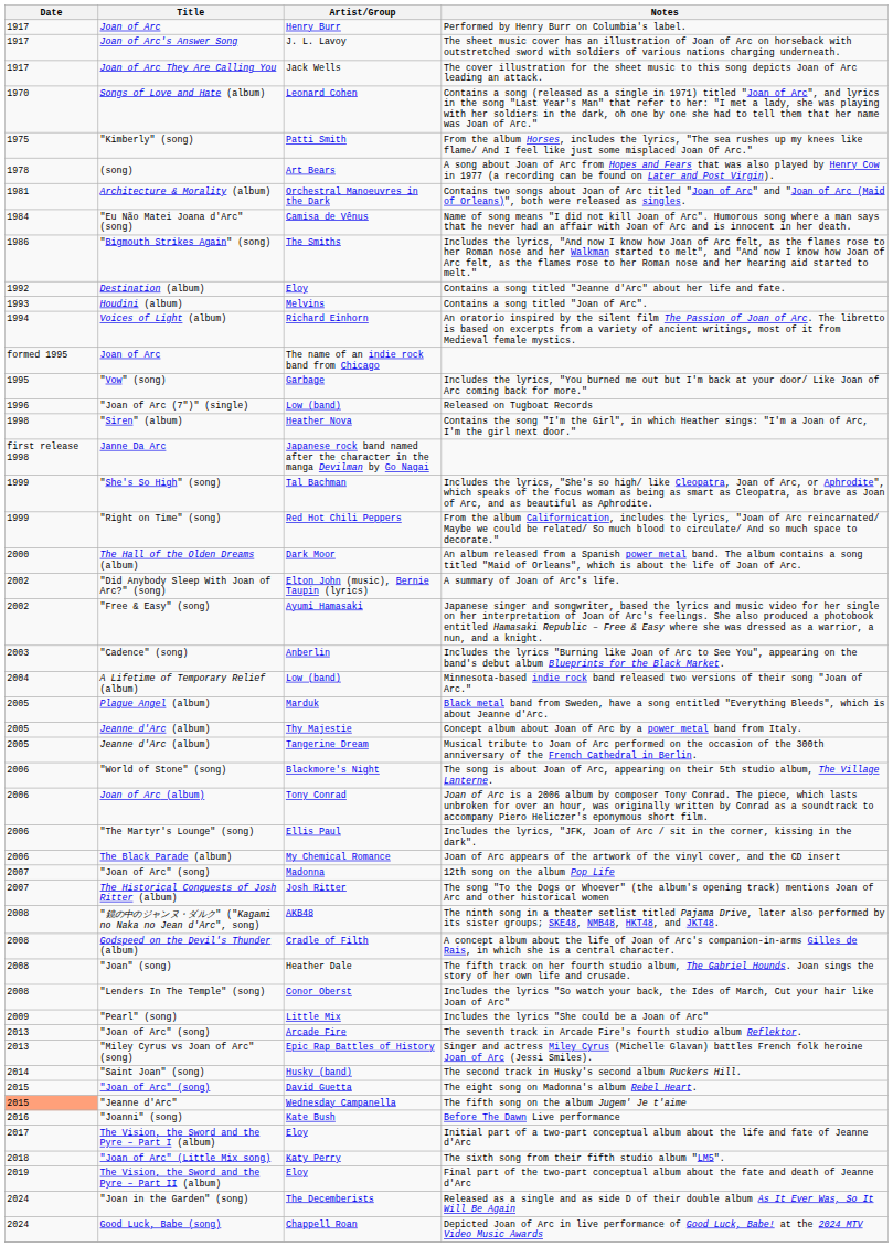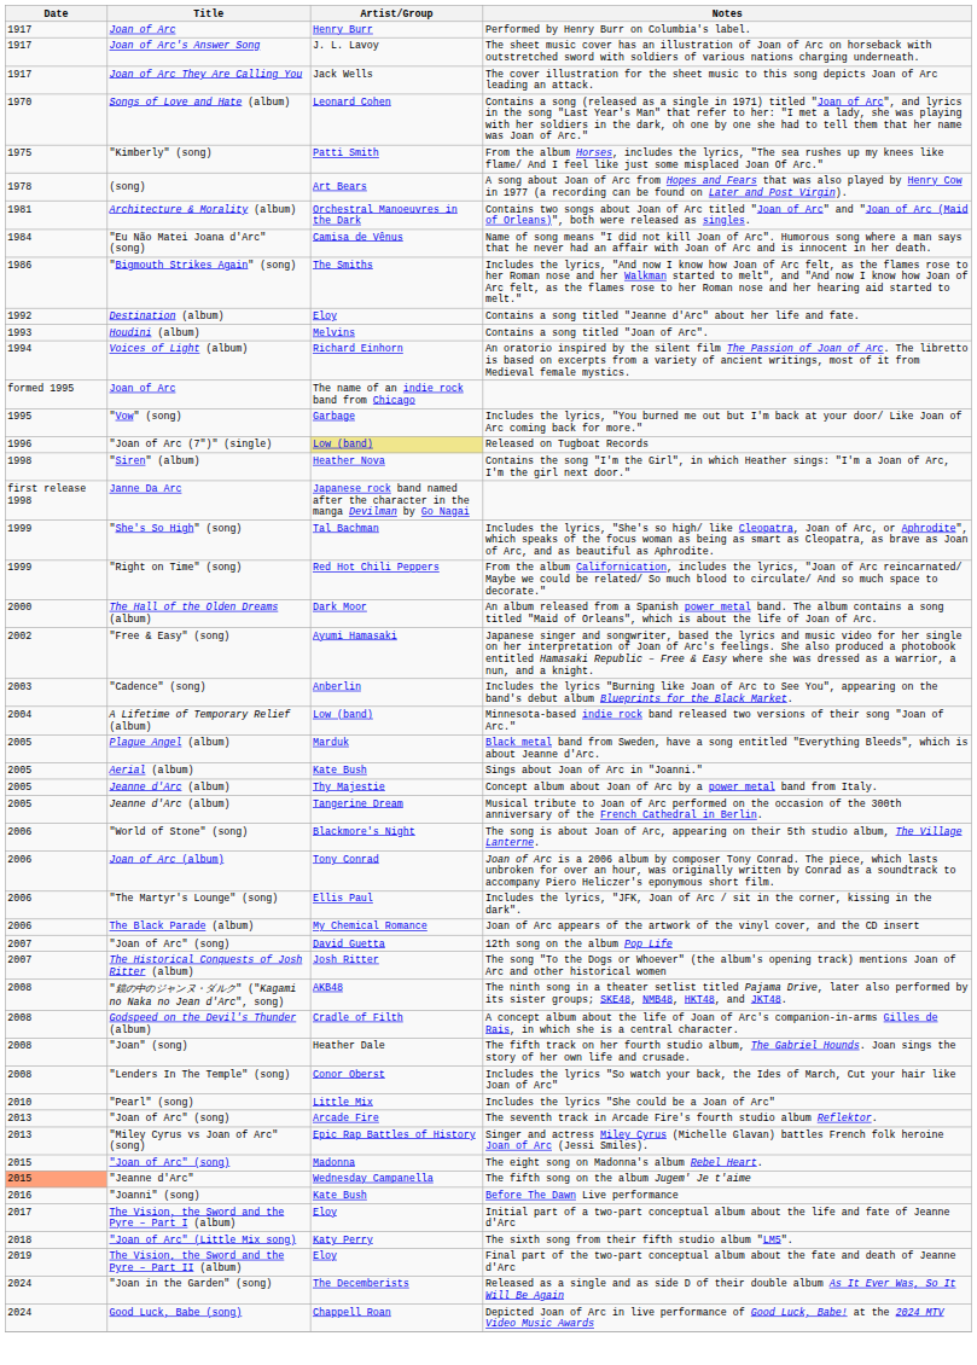 <table class="wikitable sortable">
 <tr>
 <th width="10%">Date</th>
 <th width="20%">Title</th>
 <th width="17%">Artist/Group</th>
 <th width="48%">Notes</th>
 </tr>
 <tr valign="top">
 <td>1917</td>
 <td><em><a href='#'>Joan of Arc</a></em></td>
 <td><a href='#'>Henry Burr</a></td>
 <td>Performed by Henry Burr on Columbia's label.</td>
 </tr>
 <tr valign="top">
 <td>1917</td>
 <td><em><a href='#'>Joan of Arc's Answer Song</a></em></td>
 <td>J. L. Lavoy</td>
 <td>The sheet music cover has an illustration of Joan of Arc on horseback with outstretched sword with soldiers of various nations charging underneath.</td>
 </tr>
 <tr valign="top">
 <td>1917</td>
 <td><em><a href='#'>Joan of Arc They Are Calling You</a></em></td>
 <td>Jack Wells</td>
 <td>The cover illustration for the sheet music to this song depicts Joan of Arc leading an attack.</td>
 </tr>
 <tr valign="top">
 <td>1970</td>
 <td><em><a href='#'>Songs of Love and Hate</a></em> (album)</td>
 <td><a href='#'>Leonard Cohen</a></td>
 <td>Contains a song (released as a single in 1971) titled "<a href='#'>Joan of Arc</a>", and lyrics in the song "Last Year's Man" that refer to her: "I met a lady, she was playing with her soldiers in the dark, oh one by one she had to tell them that her name was Joan of Arc."</td>
 </tr>
 <tr valign="top">
 <td>1975</td>
 <td>"Kimberly" (song)</td>
 <td><a href='#'>Patti Smith</a></td>
 <td>From the album <em><a href='#'>Horses</a></em>, includes the lyrics, "The sea rushes up my knees like flame/ And I feel like just some misplaced Joan Of Arc."</td>
 </tr>
 <tr>
 <td>1978</td>
 <td> (song)</td>
 <td><a href='#'>Art Bears</a></td>
 <td>A song about Joan of Arc from <em><a href='#'>Hopes and Fears</a></em> that was also played by <a href='#'>Henry Cow</a> in 1977 (a recording can be found on <em><a href='#'>Later and Post Virgin</a></em>).</td>
 </tr>
 <tr valign="top">
 <td>1981</td>
 <td><em><a href='#'>Architecture & Morality</a></em> (album)</td>
 <td><a href='#'>Orchestral Manoeuvres in the Dark</a></td>
 <td>Contains two songs about Joan of Arc titled "<a href='#'>Joan of Arc</a>" and "<a href='#'>Joan of Arc (Maid of Orleans)</a>", both were released as <a href='#'>singles</a>.</td>
 </tr>
 <tr valign="top">
 <td>1984</td>
 <td>"Eu Não Matei Joana d'Arc" (song)</td>
 <td><a href='#'>Camisa de Vênus</a></td>
 <td>Name of song means "I did not kill Joan of Arc". Humorous song where a man says that he never had an affair with Joan of Arc and is innocent in her death.</td>
 </tr>
 <tr valign="top">
 <td>1986</td>
 <td>"<a href='#'>Bigmouth Strikes Again</a>" (song)</td>
 <td><a href='#'>The Smiths</a></td>
 <td>Includes the lyrics, "And now I know how Joan of Arc felt, as the flames rose to her Roman nose and her <a href='#'>Walkman</a> started to melt", and "And now I know how Joan of Arc felt, as the flames rose to her Roman nose and her hearing aid started to melt."</td>
 </tr>
 <tr valign="top">
 <td>1992</td>
 <td><em><a href='#'>Destination</a></em> (album)</td>
 <td><a href='#'>Eloy</a></td>
 <td>Contains a song titled "Jeanne d'Arc" about her life and fate.</td>
 </tr>
 <tr valign="top">
 <td>1993</td>
 <td><em><a href='#'>Houdini</a></em> (album)</td>
 <td><a href='#'>Melvins</a></td>
 <td>Contains a song titled "Joan of Arc".</td>
 </tr>
 <tr valign="top">
 <td>1994</td>
 <td><em><a href='#'>Voices of Light</a></em> (album)</td>
 <td><a href='#'>Richard Einhorn</a></td>
 <td>An oratorio inspired by the silent film <em><a href='#'>The Passion of Joan of Arc</a></em>. The libretto is based on excerpts from a variety of ancient writings, most of it from Medieval female mystics.</td>
 </tr>
 <tr valign="top">
 <td>formed 1995</td>
 <td><a href='#'>Joan of Arc</a></td>
 <td>The name of an <a href='#'>indie rock</a> band from <a href='#'>Chicago</a></td>
 </tr>
 <tr valign="top">
 <td>1995</td>
 <td>"<a href='#'>Vow</a>" (song)</td>
 <td><a href='#'>Garbage</a></td>
 <td>Includes the lyrics, "You burned me out but I'm back at your door/ Like Joan of Arc coming back for more."</td>
 </tr>
 <tr valign="top">
 <td>1996</td>
 <td>"Joan of Arc (7")" (single)</td>
-<td><a href='#'>Low (band)</a></td>
+<td style="background: khaki;"><a href='#'>Low (band)</a></td>
 <td>Released on Tugboat Records</td>
 </tr>
 <tr valign="top">
 <td>1998</td>
 <td>"<a href='#'>Siren</a>" (album)</td>
 <td><a href='#'>Heather Nova</a></td>
 <td>Contains the song "I'm the Girl", in which Heather sings: "I'm a Joan of Arc, I'm the girl next door."</td>
 </tr>
 <tr valign="top">
 <td>first release 1998</td>
 <td><a href='#'>Janne Da Arc</a></td>
 <td><a href='#'>Japanese rock</a> band named after the character in the manga <em><a href='#'>Devilman</a></em> by <a href='#'>Go Nagai</a></td>
 </tr>
 <tr valign="top">
 <td>1999</td>
 <td>"<a href='#'>She's So High</a>" (song)</td>
 <td><a href='#'>Tal Bachman</a></td>
 <td>Includes the lyrics, "She's so high/ like <a href='#'>Cleopatra</a>, Joan of Arc, or <a href='#'>Aphrodite</a>", which speaks of the focus woman as being as smart as Cleopatra, as brave as Joan of Arc, and as beautiful as Aphrodite.</td>
 </tr>
 <tr valign="top">
 <td>1999</td>
 <td>"Right on Time" (song)</td>
 <td><a href='#'>Red Hot Chili Peppers</a></td>
 <td>From the album <a href='#'>Californication</a>, includes the lyrics, "Joan of Arc reincarnated/ Maybe we could be related/ So much blood to circulate/ And so much space to decorate."</td>
 </tr>
 <tr valign="top">
 <td>2000</td>
 <td><em><a href='#'>The Hall of the Olden Dreams</a></em> (album)</td>
 <td><a href='#'>Dark Moor</a></td>
 <td>An album released from a Spanish <a href='#'>power metal</a> band. The album contains a song titled "Maid of Orleans", which is about the life of Joan of Arc.</td>
 </tr>
 <tr valign="top">
 <td>2002</td>
-<td>"Did Anybody Sleep With Joan of Arc?" (song)</td>
-<td><a href='#'>Elton John</a> (music), <a href='#'>Bernie Taupin</a> (lyrics)</td>
-<td>A summary of Joan of Arc's life.</td>
-</tr>
-<tr valign="top">
-<td>2002</td>
 <td>"Free & Easy" (song)</td>
 <td><a href='#'>Ayumi Hamasaki</a></td>
 <td>Japanese singer and songwriter, based the lyrics and music video for her single on her interpretation of Joan of Arc's feelings. She also produced a photobook entitled <em>Hamasaki Republic – Free & Easy</em> where she was dressed as a warrior, a nun, and a knight.</td>
 </tr>
 <tr valign="top">
 <td>2003</td>
 <td>"Cadence" (song)</td>
 <td><a href='#'>Anberlin</a></td>
 <td>Includes the lyrics "Burning like Joan of Arc to See You", appearing on the band's debut album <em><a href='#'>Blueprints for the Black Market</a></em>.</td>
 </tr>
 <tr valign="top">
 <td>2004</td>
 <td><em>A Lifetime of Temporary Relief</em> (album)</td>
 <td><a href='#'>Low (band)</a></td>
 <td>Minnesota-based <a href='#'>indie rock</a> band released two versions of their song "Joan of Arc."</td>
 </tr>
 <tr valign="top">
 <td>2005</td>
 <td><em><a href='#'>Plague Angel</a></em> (album)</td>
 <td><a href='#'>Marduk</a></td>
 <td><a href='#'>Black metal</a> band from Sweden, have a song entitled "Everything Bleeds", which is about Jeanne d'Arc.</td>
+</tr>
+<tr valign="top">
+<td>2005</td>
+<td><em><a href='#'>Aerial</a></em> (album)</td>
+<td><a href='#'>Kate Bush</a></td>
+<td>Sings about Joan of Arc in "Joanni."</td>
 </tr>
 <tr valign="top">
 <td>2005</td>
 <td><em><a href='#'>Jeanne d'Arc</a></em> (album)</td>
 <td><a href='#'>Thy Majestie</a></td>
 <td>Concept album about Joan of Arc by a <a href='#'>power metal</a> band from Italy.</td>
 </tr>
 <tr valign="top">
 <td>2005</td>
 <td><em>Jeanne d'Arc</em> (album)</td>
 <td><a href='#'>Tangerine Dream</a></td>
 <td>Musical tribute to Joan of Arc performed on the occasion of the 300th anniversary of the <a href='#'>French Cathedral in Berlin</a>.</td>
 </tr>
 <tr valign="top">
 <td>2006</td>
 <td>"World of Stone" (song)</td>
 <td><a href='#'>Blackmore's Night</a></td>
 <td>The song is about Joan of Arc, appearing on their 5th studio album, <em><a href='#'>The Village Lanterne</a></em>.</td>
 </tr>
 <tr valign="top">
 <td>2006</td>
 <td><a href='#'><em>Joan of Arc</em> (album)</a></td>
 <td><a href='#'>Tony Conrad</a></td>
 <td><em>Joan of Arc</em> is a 2006 album by composer Tony Conrad. The piece, which lasts unbroken for over an hour, was originally written by Conrad as a soundtrack to accompany Piero Heliczer's eponymous short film.</td>
 </tr>
 <tr valign="top">
 <td>2006</td>
 <td>"The Martyr's Lounge" (song)</td>
 <td><a href='#'>Ellis Paul</a></td>
 <td>Includes the lyrics, "JFK, Joan of Arc / sit in the corner, kissing in the dark".</td>
 </tr>
 <tr>
 <td>2006</td>
 <td><a href='#'>The Black Parade</a> (album)</td>
 <td><a href='#'>My Chemical Romance</a></td>
 <td>Joan of Arc appears of the artwork of the vinyl cover, and the CD insert</td>
 </tr>
 <tr valign="top">
 <td>2007</td>
 <td>"Joan of Arc" (song)</td>
-<td><a href='#'>Madonna</a></td>
+<td><a href='#'>David Guetta</a></td>
 <td>12th song on the album <em><a href='#'>Pop Life</a></em></td>
 </tr>
 <tr valign="top">
 <td>2007</td>
 <td><em><a href='#'>The Historical Conquests of Josh Ritter</a></em> (album)</td>
 <td><a href='#'>Josh Ritter</a></td>
 <td>The song "To the Dogs or Whoever" (the album's opening track) mentions Joan of Arc and other historical women</td>
 </tr>
 <tr valign="top">
 <td>2008</td>
 <td>"<em>鏡の中のジャンヌ・ダルク</em>" ("<em>Kagami no Naka no Jean d'Arc</em>", song)</td>
 <td><a href='#'>AKB48</a></td>
 <td>The ninth song in a theater setlist titled <em>Pajama Drive</em>, later also performed by its sister groups; <a href='#'>SKE48</a>, <a href='#'>NMB48</a>, <a href='#'>HKT48</a>, and <a href='#'>JKT48</a>.</td>
 </tr>
 <tr valign="top">
 <td>2008</td>
 <td><em><a href='#'>Godspeed on the Devil's Thunder</a></em> (album)</td>
 <td><a href='#'>Cradle of Filth</a></td>
 <td>A concept album about the life of Joan of Arc's companion-in-arms <a href='#'>Gilles de Rais</a>, in which she is a central character.</td>
 </tr>
 <tr valign="top">
 <td>2008</td>
 <td>"Joan" (song)</td>
 <td>Heather Dale</td>
 <td>The fifth track on her fourth studio album, <em><a href='#'>The Gabriel Hounds</a></em>. Joan sings the story of her own life and crusade.</td>
 </tr>
 <tr valign="top">
 <td>2008</td>
 <td>"Lenders In The Temple" (song)</td>
 <td><a href='#'>Conor Oberst</a></td>
 <td>Includes the lyrics "So watch your back, the Ides of March, Cut your hair like Joan of Arc"</td>
 </tr>
 <tr valign="top">
-<td>2009</td>
+<td>2010</td>
 <td>"Pearl" (song)</td>
 <td><a href='#'>Little Mix</a></td>
 <td>Includes the lyrics "She could be a Joan of Arc"</td>
 </tr>
 <tr valign="top">
 <td>2013</td>
 <td>"Joan of Arc" (song)</td>
 <td><a href='#'>Arcade Fire</a></td>
 <td>The seventh track in Arcade Fire's fourth studio album <em><a href='#'>Reflektor</a></em>.</td>
 </tr>
 <tr valign="top">
 <td>2013</td>
 <td>"Miley Cyrus vs Joan of Arc" (song)</td>
 <td><a href='#'>Epic Rap Battles of History</a></td>
 <td>Singer and actress <a href='#'>Miley Cyrus</a> (Michelle Glavan) battles French folk heroine <a href='#'>Joan of Arc</a> (Jessi Smiles).</td>
 </tr>
 <tr valign="top">
-<td>2014</td>
-<td>"Saint Joan" (song)</td>
-<td><a href='#'>Husky (band)</a></td>
-<td>The second track in Husky's second album <em>Ruckers Hill</em>.</td>
-</tr>
-<tr valign="top">
 <td>2015</td>
 <td><a href='#'>"Joan of Arc" (song)</a></td>
-<td><a href='#'>David Guetta</a></td>
+<td><a href='#'>Madonna</a></td>
 <td>The eight song on Madonna's album <em><a href='#'>Rebel Heart</a></em>.</td>
 </tr>
 <tr valign="top">
 <td style="background: lightsalmon;">2015</td>
 <td>"Jeanne d'Arc"</td>
 <td><a href='#'>Wednesday Campanella</a></td>
 <td>The fifth song on the album <em>Jugem' Je t'aime</em></td>
 </tr>
 <tr valign="top">
 <td>2016</td>
 <td>"Joanni" (song)</td>
 <td><a href='#'>Kate Bush</a></td>
 <td><a href='#'>Before The Dawn</a> Live performance</td>
 </tr>
 <tr valign="top">
 <td>2017</td>
 <td><a href='#'>The Vision, the Sword and the Pyre – Part I</a> (album)</td>
 <td><a href='#'>Eloy</a></td>
 <td>Initial part of a two-part conceptual album about the life and fate of Jeanne d'Arc</td>
 </tr>
 <tr valign="top">
 <td>2018</td>
 <td><a href='#'>"Joan of Arc" (Little Mix song)</a></td>
 <td><a href='#'>Katy Perry</a></td>
 <td>The sixth song from their fifth studio album "<a href='#'>LM5</a>".</td>
 </tr>
 <tr valign="top">
 <td>2019</td>
 <td><a href='#'>The Vision, the Sword and the Pyre – Part II</a> (album)</td>
 <td><a href='#'>Eloy</a></td>
 <td>Final part of the two-part conceptual album about the fate and death of Jeanne d'Arc</td>
 </tr>
 <tr valign="top">
 <td>2024</td>
 <td>"Joan in the Garden" (song)</td>
 <td><a href='#'>The Decemberists</a></td>
 <td>Released as a single and as side D of their double album <em><a href='#'>As It Ever Was, So It Will Be Again</a></em></td>
 </tr>
 <tr valign="top">
 <td>2024</td>
 <td><a href='#'>Good Luck, Babe (song)</a></td>
 <td><a href='#'>Chappell Roan</a></td>
 <td>Depicted Joan of Arc in live performance of <em><a href='#'>Good Luck, Babe!</a></em> at the <em><a href='#'>2024 MTV Video Music Awards</a></em></td>
 </tr>
 <tr valign="top">
 </tr>
 </table>
